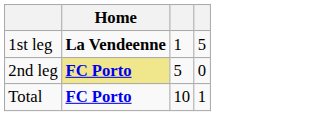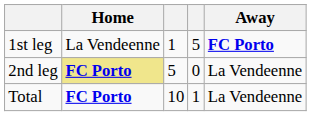 <table class="wikitable">
 <tr>
 <th></th>
 <th>Home</th>
 <th></th>
 <th></th>
+<th>Away</th>
 </tr>
 <tr>
 <td>1st leg</td>
-<td><strong> La Vendeenne</strong></td>
+<td> La Vendeenne</td>
 <td>1</td>
 <td>5</td>
+<td> <strong><a href='#'>FC Porto</a></strong></td>
 </tr>
 <tr>
 <td>2nd leg</td>
 <td style="background: khaki;"> <strong><a href='#'>FC Porto</a></strong></td>
 <td>5</td>
 <td>0</td>
+<td> La Vendeenne</td>
 </tr>
 <tr>
 <td>Total</td>
 <td> <strong><a href='#'>FC Porto</a></strong></td>
 <td>10</td>
 <td>1</td>
+<td> La Vendeenne</td>
 </tr>
 </table>
